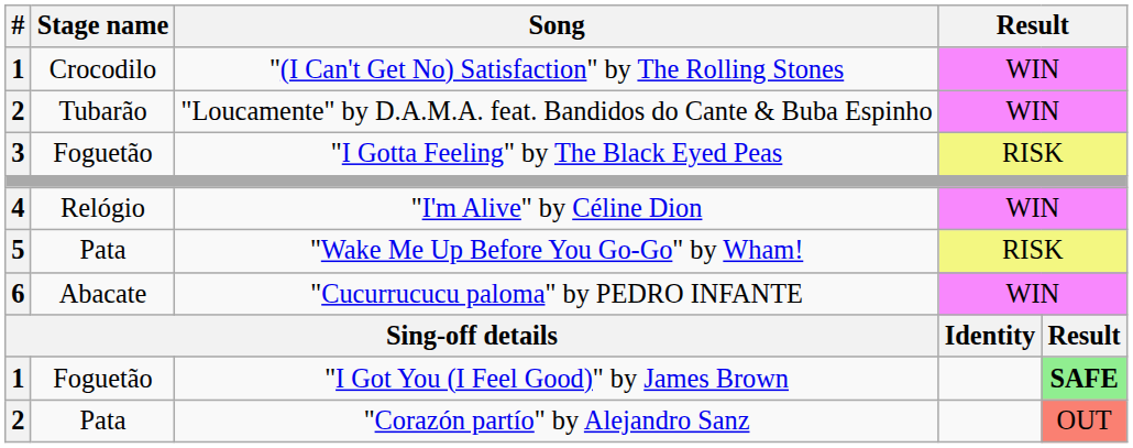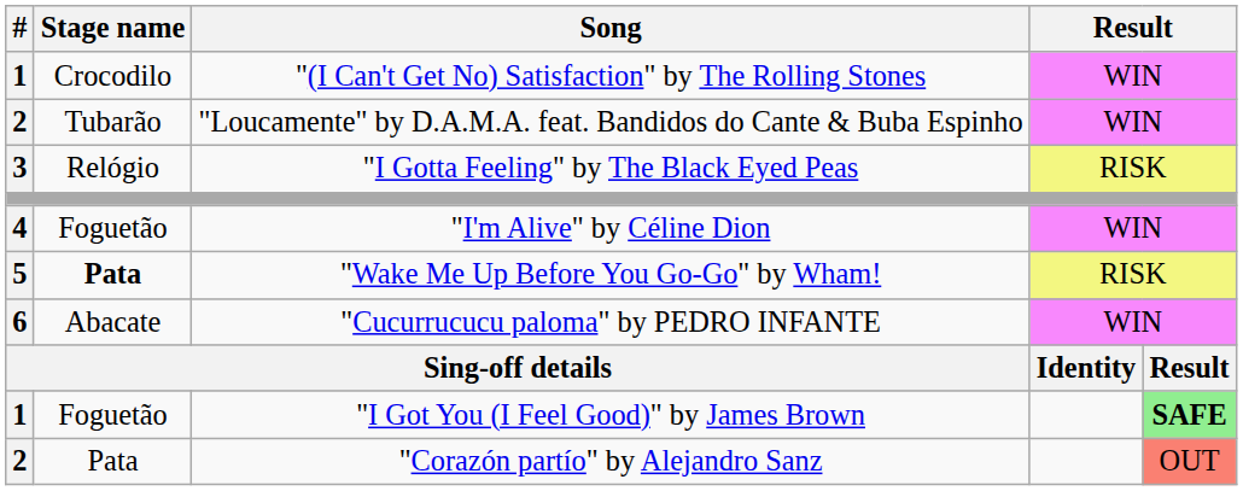 <table class="wikitable plainrowheaders" style="text-align: center;">
 <tr>
 <th>#</th>
 <th>Stage name</th>
 <th>Song</th>
 <th colspan=2>Result</th>
 </tr>
 <tr>
 <th>1</th>
 <td>Crocodilo</td>
 <td>"<a href='#'>(I Can't Get No) Satisfaction</a>" by <a href='#'>The Rolling Stones</a></td>
 <td colspan=2 bgcolor="#F888FD">WIN</td>
 </tr>
 <tr>
 <th>2</th>
 <td>Tubarão</td>
 <td>"Loucamente" by D.A.M.A. feat. Bandidos do Cante & Buba Espinho</td>
 <td colspan=2 bgcolor="#F888FD">WIN</td>
 </tr>
 <tr>
 <th>3</th>
-<td>Foguetão</td>
+<td>Relógio</td>
 <td>"<a href='#'>I Gotta Feeling</a>" by <a href='#'>The Black Eyed Peas</a></td>
 <td colspan=2 bgcolor="#F3F781">RISK</td>
 </tr>
 <tr>
 <td colspan="5" style="background:darkgray"></td>
 </tr>
 <tr>
 <th>4</th>
-<td>Relógio</td>
+<td>Foguetão</td>
 <td>"<a href='#'>I'm Alive</a>" by <a href='#'>Céline Dion</a></td>
 <td colspan=2 bgcolor="#F888FD">WIN</td>
 </tr>
 <tr>
 <th>5</th>
-<td>Pata</td>
+<td><strong>Pata</strong></td>
 <td>"<a href='#'>Wake Me Up Before You Go-Go</a>" by <a href='#'>Wham!</a></td>
 <td colspan=2 bgcolor="#F3F781">RISK</td>
 </tr>
 <tr>
 <th>6</th>
 <td>Abacate</td>
 <td>"<a href='#'>Cucurrucucu paloma</a>" by PEDRO INFANTE</td>
 <td colspan=2 bgcolor="#F888FD">WIN</td>
 </tr>
 <tr>
 <th colspan="3">Sing-off details</th>
 <th>Identity</th>
 <th>Result</th>
 </tr>
 <tr>
 <th>1</th>
 <td>Foguetão</td>
 <td>"<a href='#'>I Got You (I Feel Good)</a>" by <a href='#'>James Brown</a></td>
 <td></td>
 <td bgcolor=lightgreen><strong>SAFE</strong></td>
 </tr>
 <tr>
 <th>2</th>
 <td>Pata</td>
 <td>"<a href='#'>Corazón partío</a>" by <a href='#'>Alejandro Sanz</a></td>
 <td></td>
 <td bgcolor="salmon">OUT</td>
 </tr>
 </table>
